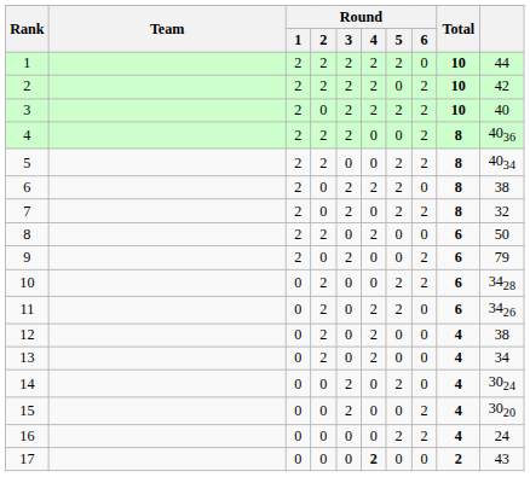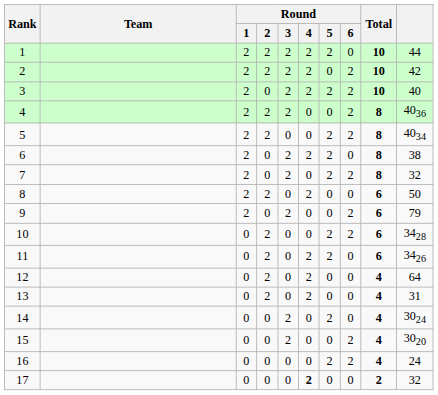 <table class=wikitable style="text-align:center">
 <tr>
 <th rowspan="2" width=40>Rank</th>
 <th rowspan="2" width=250>Team</th>
 <th colspan="6">Round</th>
 <th rowspan="2" width=40>Total</th>
 <th rowspan="2" width=40></th>
 </tr>
 <tr>
 <th width=20>1</th>
 <th width=20>2</th>
 <th width=20>3</th>
 <th width=20>4</th>
 <th width=20>5</th>
 <th width=20>6</th>
 </tr>
 <tr bgcolor="ccffcc">
 <td>1</td>
 <td align=left><br></td>
 <td>2</td>
 <td>2</td>
 <td>2</td>
 <td>2</td>
 <td>2</td>
 <td>0</td>
 <td><strong>10</strong></td>
 <td>44</td>
 </tr>
 <tr bgcolor="ccffcc">
 <td>2</td>
 <td align=left><br></td>
 <td>2</td>
 <td>2</td>
 <td>2</td>
 <td>2</td>
 <td>0</td>
 <td>2</td>
 <td><strong>10</strong></td>
 <td>42</td>
 </tr>
 <tr bgcolor="ccffcc">
 <td>3</td>
 <td align=left><br></td>
 <td>2</td>
 <td>0</td>
 <td>2</td>
 <td>2</td>
 <td>2</td>
 <td>2</td>
 <td><strong>10</strong></td>
 <td>40</td>
 </tr>
 <tr bgcolor="ccffcc">
 <td>4</td>
 <td align=left><br></td>
 <td>2</td>
 <td>2</td>
 <td>2</td>
 <td>0</td>
 <td>0</td>
 <td>2</td>
 <td><strong>8</strong></td>
 <td>40<sub>36</sub></td>
 </tr>
 <tr>
 <td>5</td>
 <td align=left><br></td>
 <td>2</td>
 <td>2</td>
 <td>0</td>
 <td>0</td>
 <td>2</td>
 <td>2</td>
 <td><strong>8</strong></td>
 <td>40<sub>34</sub></td>
 </tr>
 <tr>
 <td>6</td>
 <td align=left><br></td>
 <td>2</td>
 <td>0</td>
 <td>2</td>
 <td>2</td>
 <td>2</td>
 <td>0</td>
 <td><strong>8</strong></td>
 <td>38</td>
 </tr>
 <tr>
 <td>7</td>
 <td align=left><br></td>
 <td>2</td>
 <td>0</td>
 <td>2</td>
 <td>0</td>
 <td>2</td>
 <td>2</td>
 <td><strong>8</strong></td>
 <td>32</td>
 </tr>
 <tr>
 <td>8</td>
 <td align=left><br></td>
 <td>2</td>
 <td>2</td>
 <td>0</td>
 <td>2</td>
 <td>0</td>
 <td>0</td>
 <td><strong>6</strong></td>
 <td>50</td>
 </tr>
 <tr>
 <td>9</td>
 <td align=left><br></td>
 <td>2</td>
 <td>0</td>
 <td>2</td>
 <td>0</td>
 <td>0</td>
 <td>2</td>
 <td><strong>6</strong></td>
 <td>79</td>
 </tr>
 <tr>
 <td>10</td>
 <td align=left><br></td>
 <td>0</td>
 <td>2</td>
 <td>0</td>
 <td>0</td>
 <td>2</td>
 <td>2</td>
 <td><strong>6</strong></td>
 <td>34<sub>28</sub></td>
 </tr>
 <tr>
 <td>11</td>
 <td align=left><br></td>
 <td>0</td>
 <td>2</td>
 <td>0</td>
 <td>2</td>
 <td>2</td>
 <td>0</td>
 <td><strong>6</strong></td>
 <td>34<sub>26</sub></td>
 </tr>
 <tr>
 <td>12</td>
 <td align=left><br></td>
 <td>0</td>
 <td>2</td>
 <td>0</td>
 <td>2</td>
 <td>0</td>
 <td>0</td>
 <td><strong>4</strong></td>
-<td>38</td>
+<td>64</td>
 </tr>
 <tr>
 <td>13</td>
 <td align=left><br></td>
 <td>0</td>
 <td>2</td>
 <td>0</td>
 <td>2</td>
 <td>0</td>
 <td>0</td>
 <td><strong>4</strong></td>
-<td>34</td>
+<td>31</td>
 </tr>
 <tr>
 <td>14</td>
 <td align=left><br></td>
 <td>0</td>
 <td>0</td>
 <td>2</td>
 <td>0</td>
 <td>2</td>
 <td>0</td>
 <td><strong>4</strong></td>
 <td>30<sub>24</sub></td>
 </tr>
 <tr>
 <td>15</td>
 <td align=left><br></td>
 <td>0</td>
 <td>0</td>
 <td>2</td>
 <td>0</td>
 <td>0</td>
 <td>2</td>
 <td><strong>4</strong></td>
 <td>30<sub>20</sub></td>
 </tr>
 <tr>
 <td>16</td>
 <td align=left><br></td>
 <td>0</td>
 <td>0</td>
 <td>0</td>
 <td>0</td>
 <td>2</td>
 <td>2</td>
 <td><strong>4</strong></td>
 <td>24</td>
 </tr>
 <tr>
 <td>17</td>
 <td align=left><br></td>
 <td>0</td>
 <td>0</td>
 <td>0</td>
 <td><strong>2</strong></td>
 <td>0</td>
 <td>0</td>
 <td><strong>2</strong></td>
-<td>43</td>
+<td>32</td>
 </tr>
 </table>
